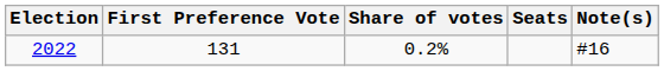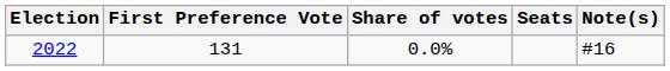 <table class="wikitable sortable" style="font-size:95%">
 <tr>
 <th>Election</th>
 <th>First Preference Vote</th>
 <th>Share of votes</th>
 <th>Seats</th>
 <th align=center>Note(s)</th>
 </tr>
 <tr>
 <td align=center><a href='#'>2022</a></td>
 <td align=center>131</td>
-<td align=center>0.2%</td>
+<td align=center>0.0%</td>
 <td align=center></td>
 <td align=left>#16</td>
 </tr>
 </table>
